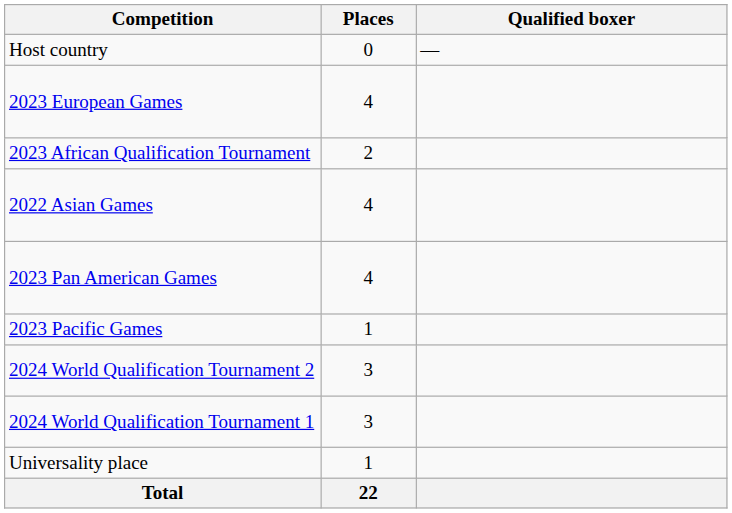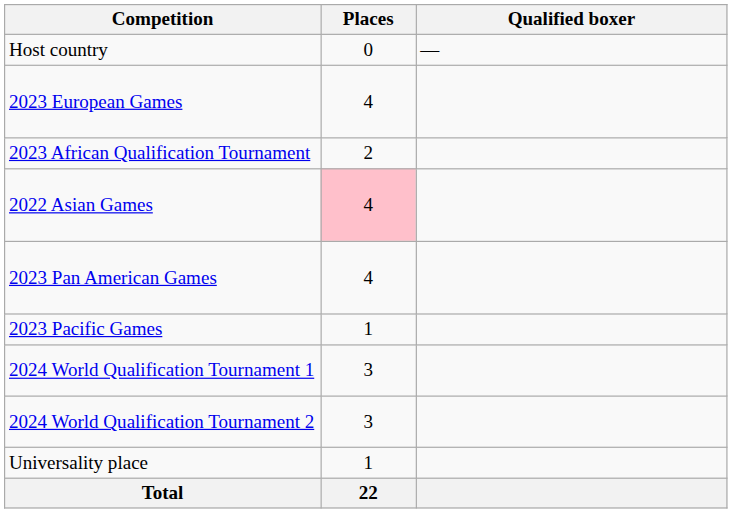 <table class = "wikitable">
 <tr>
 <th width=300>Competition</th>
 <th width=80>Places</th>
 <th width=300>Qualified boxer</th>
 </tr>
 <tr>
 <td>Host country</td>
 <td align="center">0</td>
 <td>—</td>
 </tr>
 <tr>
 <td><a href='#'>2023 European Games</a></td>
 <td align="center">4</td>
 <td><br><br><br></td>
 </tr>
 <tr>
 <td><a href='#'>2023 African Qualification Tournament</a></td>
 <td align="center">2</td>
 <td><br></td>
 </tr>
 <tr>
 <td><a href='#'>2022 Asian Games</a></td>
-<td align="center">4</td>
+<td align="center" style="background: pink;">4</td>
 <td><br><br><br></td>
 </tr>
 <tr>
 <td><a href='#'>2023 Pan American Games</a></td>
 <td align="center">4</td>
 <td><br><br><br></td>
 </tr>
 <tr>
 <td><a href='#'>2023 Pacific Games</a></td>
 <td align="center">1</td>
 <td></td>
 </tr>
 <tr>
-<td><a href='#'>2024 World Qualification Tournament 2</a></td>
+<td><a href='#'>2024 World Qualification Tournament 1</a></td>
 <td align="center">3</td>
 <td><br><br></td>
 </tr>
 <tr>
-<td><a href='#'>2024 World Qualification Tournament 1</a></td>
+<td><a href='#'>2024 World Qualification Tournament 2</a></td>
 <td align="center">3</td>
 <td><br><br></td>
 </tr>
 <tr>
 <td>Universality place</td>
 <td align="center">1</td>
 <td></td>
 </tr>
 <tr>
 <th>Total</th>
 <th>22</th>
 <th></th>
 </tr>
 </table>
